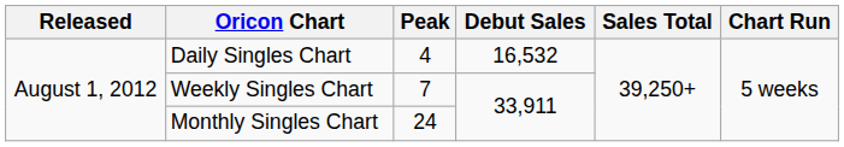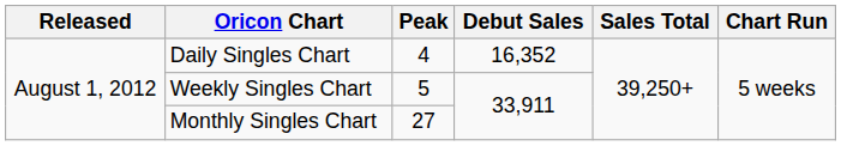 <table class="wikitable" style="width:630px;">
 <tr>
 <th style="text-align:center;">Released</th>
 <th style="text-align:center;"><a href='#'>Oricon</a> Chart</th>
 <th style="text-align:center;">Peak</th>
 <th style="text-align:center;">Debut Sales</th>
 <th style="text-align:center;">Sales Total</th>
 <th style="text-align:center;">Chart Run</th>
 </tr>
 <tr>
 <td style="text-align:center;" rowspan="3">August 1, 2012</td>
 <td align="left">Daily Singles Chart</td>
 <td style="text-align:center;">4</td>
-<td style="text-align:center;" rowspan="1">16,532</td>
+<td style="text-align:center;" rowspan="1">16,352</td>
 <td style="text-align:center;" rowspan="3">39,250+</td>
 <td style="text-align:center;" rowspan="3">5 weeks</td>
 </tr>
 <tr>
 <td align="left">Weekly Singles Chart</td>
-<td style="text-align:center;">7</td>
+<td style="text-align:center;">5</td>
 <td style="text-align:center;" rowspan="2">33,911</td>
 </tr>
 <tr>
 <td align="left">Monthly Singles Chart</td>
-<td style="text-align:center;">24</td>
+<td style="text-align:center;">27</td>
 </tr>
 </table>
